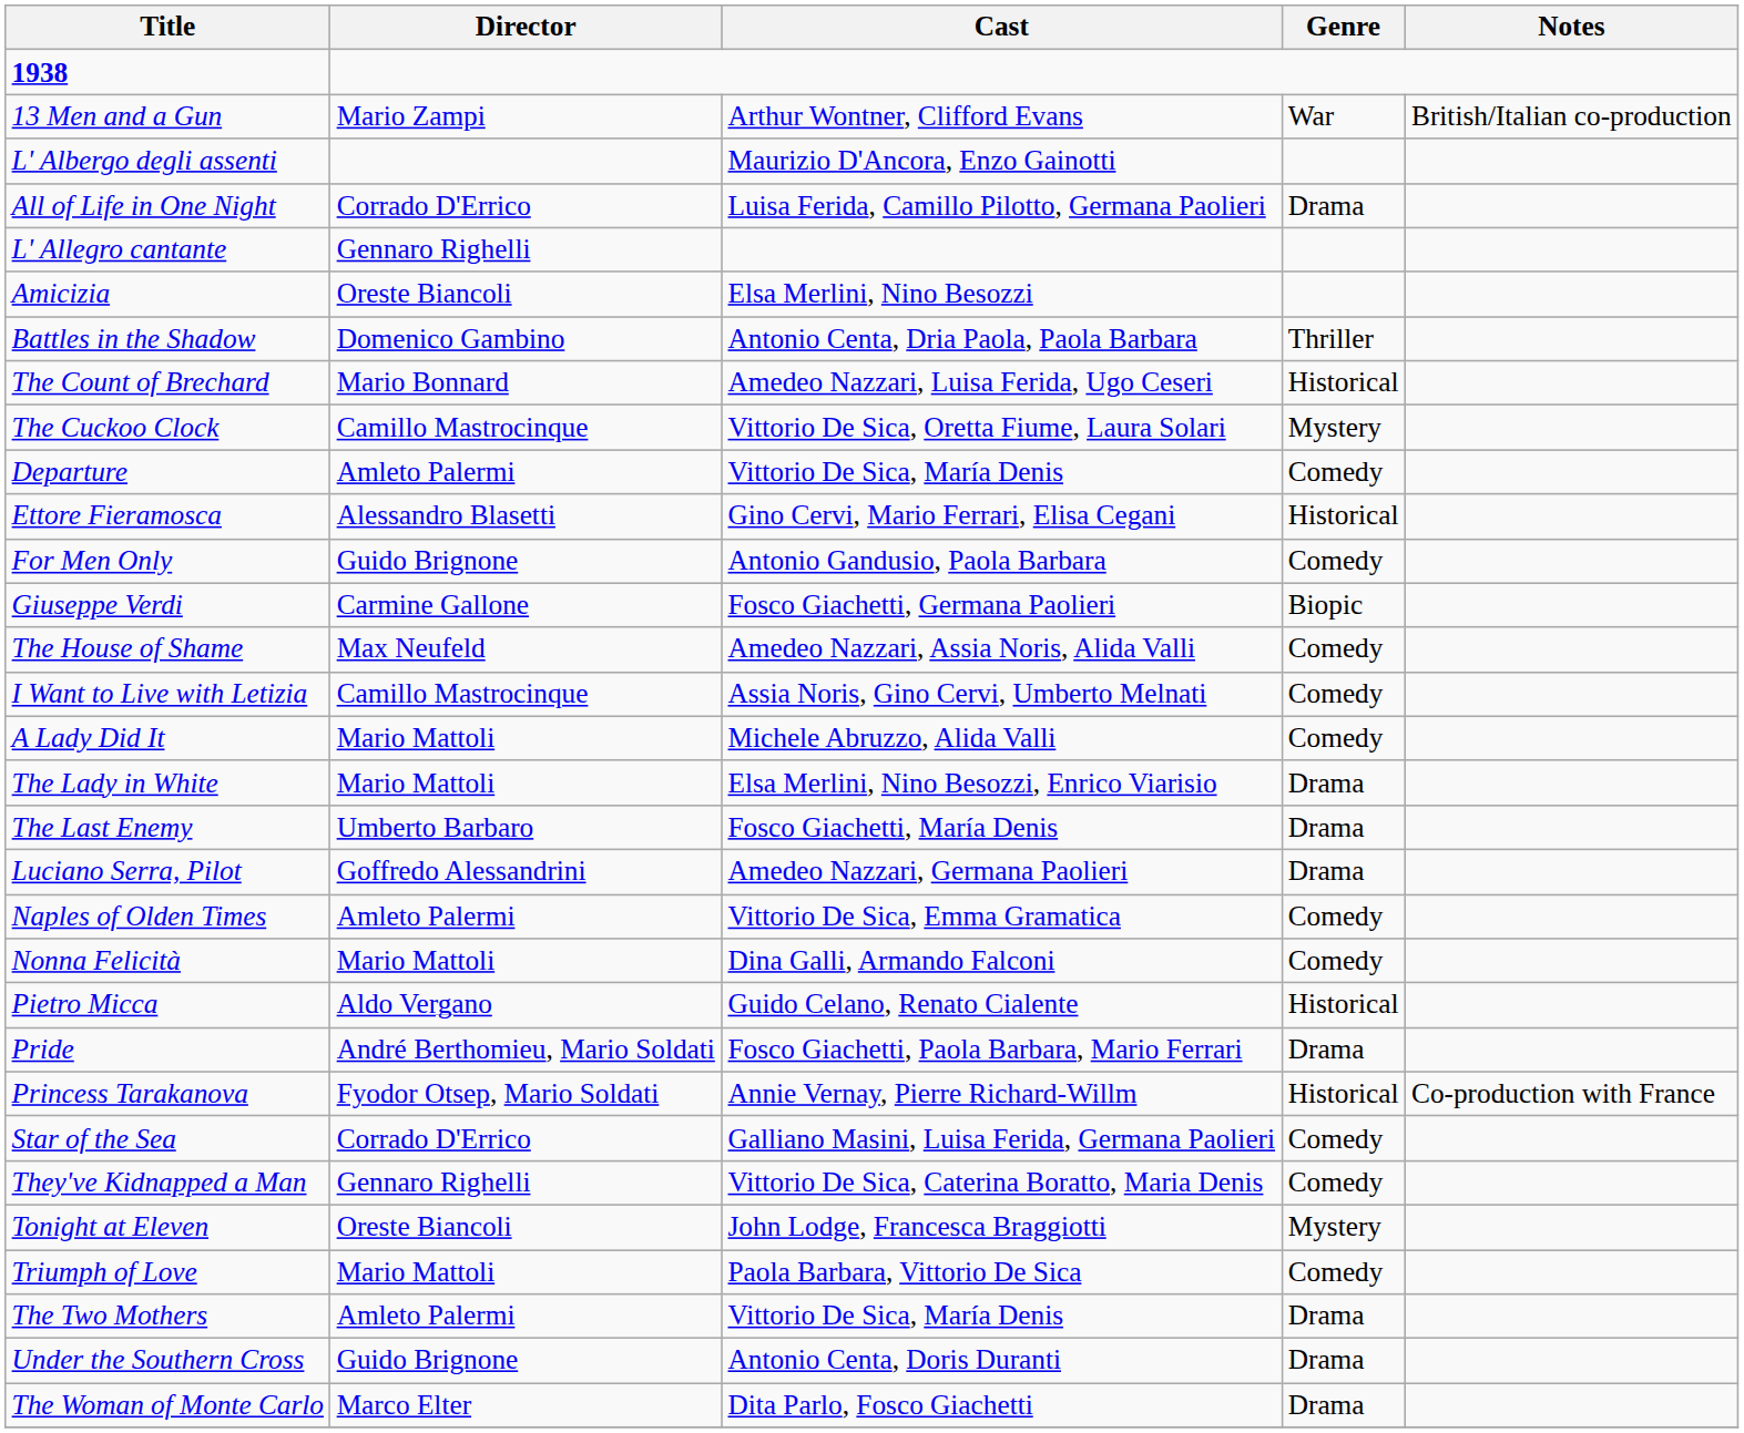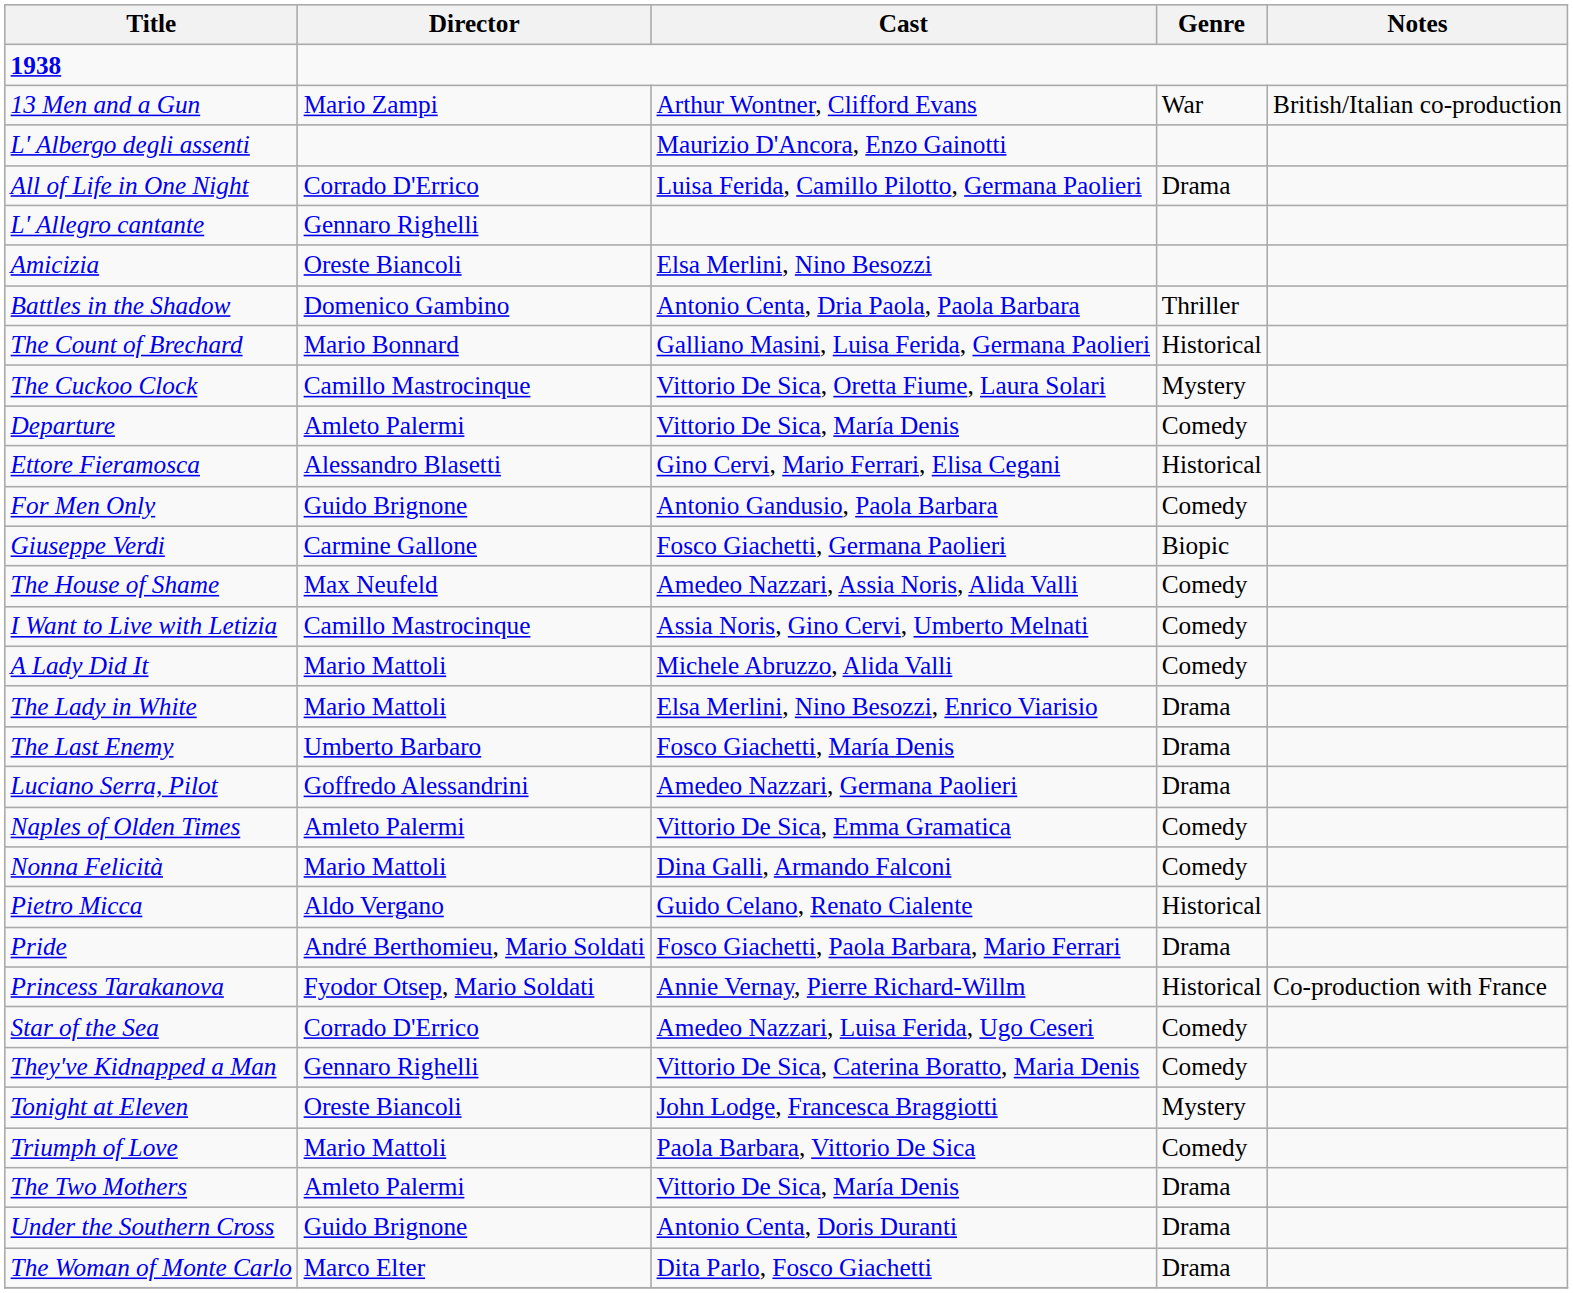 <table class="wikitable">
 <tr>
 <th>Title</th>
 <th>Director</th>
 <th>Cast</th>
 <th>Genre</th>
 <th>Notes</th>
 </tr>
 <tr>
 <td><strong><a href='#'>1938</a></strong></td>
 </tr>
 <tr>
 <td><em><a href='#'>13 Men and a Gun</a></em></td>
 <td><a href='#'>Mario Zampi</a></td>
 <td><a href='#'>Arthur Wontner</a>, <a href='#'>Clifford Evans</a></td>
 <td>War</td>
 <td>British/Italian co-production</td>
 </tr>
 <tr>
 <td><em><a href='#'>L' Albergo degli assenti</a></em></td>
 <td></td>
 <td><a href='#'>Maurizio D'Ancora</a>, <a href='#'>Enzo Gainotti</a></td>
 <td></td>
 <td></td>
 </tr>
 <tr>
 <td><em><a href='#'>All of Life in One Night</a></em></td>
 <td><a href='#'>Corrado D'Errico</a></td>
 <td><a href='#'>Luisa Ferida</a>, <a href='#'>Camillo Pilotto</a>, <a href='#'>Germana Paolieri</a></td>
 <td>Drama</td>
 <td></td>
 </tr>
 <tr>
 <td><em><a href='#'>L' Allegro cantante</a></em></td>
 <td><a href='#'>Gennaro Righelli</a></td>
 <td></td>
 <td></td>
 <td></td>
 </tr>
 <tr>
 <td><em><a href='#'>Amicizia</a></em></td>
 <td><a href='#'>Oreste Biancoli</a></td>
 <td><a href='#'>Elsa Merlini</a>, <a href='#'>Nino Besozzi</a></td>
 <td></td>
 <td></td>
 </tr>
 <tr>
 <td><em><a href='#'>Battles in the Shadow</a></em></td>
 <td><a href='#'>Domenico Gambino</a></td>
 <td><a href='#'>Antonio Centa</a>, <a href='#'>Dria Paola</a>, <a href='#'>Paola Barbara</a></td>
 <td>Thriller</td>
 <td></td>
 </tr>
 <tr>
 <td><em><a href='#'>The Count of Brechard</a></em></td>
 <td><a href='#'>Mario Bonnard</a></td>
-<td><a href='#'>Amedeo Nazzari</a>, <a href='#'>Luisa Ferida</a>, <a href='#'>Ugo Ceseri</a></td>
+<td><a href='#'>Galliano Masini</a>, <a href='#'>Luisa Ferida</a>, <a href='#'>Germana Paolieri</a></td>
 <td>Historical</td>
 <td></td>
 </tr>
 <tr>
 <td><em><a href='#'>The Cuckoo Clock</a></em></td>
 <td><a href='#'>Camillo Mastrocinque</a></td>
 <td><a href='#'>Vittorio De Sica</a>, <a href='#'>Oretta Fiume</a>, <a href='#'>Laura Solari</a></td>
 <td>Mystery</td>
 <td></td>
 </tr>
 <tr>
 <td><em><a href='#'>Departure</a></em></td>
 <td><a href='#'>Amleto Palermi</a></td>
 <td><a href='#'>Vittorio De Sica</a>, <a href='#'>María Denis</a></td>
 <td>Comedy</td>
 <td></td>
 </tr>
 <tr>
 <td><em><a href='#'>Ettore Fieramosca</a></em></td>
 <td><a href='#'>Alessandro Blasetti</a></td>
 <td><a href='#'>Gino Cervi</a>, <a href='#'>Mario Ferrari</a>, <a href='#'>Elisa Cegani</a></td>
 <td>Historical</td>
 <td></td>
 </tr>
 <tr>
 <td><em><a href='#'>For Men Only</a></em></td>
 <td><a href='#'>Guido Brignone</a></td>
 <td><a href='#'>Antonio Gandusio</a>, <a href='#'>Paola Barbara</a></td>
 <td>Comedy</td>
 <td></td>
 </tr>
 <tr>
 <td><em><a href='#'>Giuseppe Verdi</a></em></td>
 <td><a href='#'>Carmine Gallone</a></td>
 <td><a href='#'>Fosco Giachetti</a>, <a href='#'>Germana Paolieri</a></td>
 <td>Biopic</td>
 <td></td>
 </tr>
 <tr>
 <td><em><a href='#'>The House of Shame</a></em></td>
 <td><a href='#'>Max Neufeld</a></td>
 <td><a href='#'>Amedeo Nazzari</a>, <a href='#'>Assia Noris</a>, <a href='#'>Alida Valli</a></td>
 <td>Comedy</td>
 <td></td>
 </tr>
 <tr>
 <td><em><a href='#'>I Want to Live with Letizia</a></em></td>
 <td><a href='#'>Camillo Mastrocinque</a></td>
 <td><a href='#'>Assia Noris</a>, <a href='#'>Gino Cervi</a>, <a href='#'>Umberto Melnati</a></td>
 <td>Comedy</td>
 <td></td>
 </tr>
 <tr>
 <td><em><a href='#'>A Lady Did It</a></em></td>
 <td><a href='#'>Mario Mattoli</a></td>
 <td><a href='#'>Michele Abruzzo</a>, <a href='#'>Alida Valli</a></td>
 <td>Comedy</td>
 <td></td>
 </tr>
 <tr>
 <td><em><a href='#'>The Lady in White</a></em></td>
 <td><a href='#'>Mario Mattoli</a></td>
 <td><a href='#'>Elsa Merlini</a>, <a href='#'>Nino Besozzi</a>, <a href='#'>Enrico Viarisio</a></td>
 <td>Drama</td>
 <td></td>
 </tr>
 <tr>
 <td><em><a href='#'>The Last Enemy</a></em></td>
 <td><a href='#'>Umberto Barbaro</a></td>
 <td><a href='#'>Fosco Giachetti</a>, <a href='#'>María Denis</a></td>
 <td>Drama</td>
 <td></td>
 </tr>
 <tr>
 <td><em><a href='#'>Luciano Serra, Pilot</a></em></td>
 <td><a href='#'>Goffredo Alessandrini</a></td>
 <td><a href='#'>Amedeo Nazzari</a>, <a href='#'>Germana Paolieri</a></td>
 <td>Drama</td>
 <td></td>
 </tr>
 <tr>
 <td><em><a href='#'>Naples of Olden Times</a></em></td>
 <td><a href='#'>Amleto Palermi</a></td>
 <td><a href='#'>Vittorio De Sica</a>, <a href='#'>Emma Gramatica</a></td>
 <td>Comedy</td>
 <td></td>
 </tr>
 <tr>
 <td><em><a href='#'>Nonna Felicità</a></em></td>
 <td><a href='#'>Mario Mattoli</a></td>
 <td><a href='#'>Dina Galli</a>, <a href='#'>Armando Falconi</a></td>
 <td>Comedy</td>
 <td></td>
 </tr>
 <tr>
 <td><em><a href='#'>Pietro Micca</a></em></td>
 <td><a href='#'>Aldo Vergano</a></td>
 <td><a href='#'>Guido Celano</a>, <a href='#'>Renato Cialente</a></td>
 <td>Historical</td>
 <td></td>
 </tr>
 <tr>
 <td><em><a href='#'>Pride</a></em></td>
 <td><a href='#'>André Berthomieu</a>, <a href='#'>Mario Soldati</a></td>
 <td><a href='#'>Fosco Giachetti</a>, <a href='#'>Paola Barbara</a>, <a href='#'>Mario Ferrari</a></td>
 <td>Drama</td>
 <td></td>
 </tr>
 <tr>
 <td><em><a href='#'>Princess Tarakanova</a></em></td>
 <td><a href='#'>Fyodor Otsep</a>, <a href='#'>Mario Soldati</a></td>
 <td><a href='#'>Annie Vernay</a>, <a href='#'>Pierre Richard-Willm</a></td>
 <td>Historical</td>
 <td>Co-production with France</td>
 </tr>
 <tr>
 <td><em><a href='#'>Star of the Sea</a></em></td>
 <td><a href='#'>Corrado D'Errico</a></td>
-<td><a href='#'>Galliano Masini</a>, <a href='#'>Luisa Ferida</a>, <a href='#'>Germana Paolieri</a></td>
+<td><a href='#'>Amedeo Nazzari</a>, <a href='#'>Luisa Ferida</a>, <a href='#'>Ugo Ceseri</a></td>
 <td>Comedy</td>
 <td></td>
 </tr>
 <tr>
 <td><em><a href='#'>They've Kidnapped a Man</a></em></td>
 <td><a href='#'>Gennaro Righelli</a></td>
 <td><a href='#'>Vittorio De Sica</a>, <a href='#'>Caterina Boratto</a>, <a href='#'>Maria Denis</a></td>
 <td>Comedy</td>
 <td></td>
 </tr>
 <tr>
 <td><em><a href='#'>Tonight at Eleven</a></em></td>
 <td><a href='#'>Oreste Biancoli</a></td>
 <td><a href='#'>John Lodge</a>, <a href='#'>Francesca Braggiotti</a></td>
 <td>Mystery</td>
 <td></td>
 </tr>
 <tr>
 <td><em><a href='#'>Triumph of Love</a></em></td>
 <td><a href='#'>Mario Mattoli</a></td>
 <td><a href='#'>Paola Barbara</a>, <a href='#'>Vittorio De Sica</a></td>
 <td>Comedy</td>
 <td></td>
 </tr>
 <tr>
 <td><em><a href='#'>The Two Mothers</a></em></td>
 <td><a href='#'>Amleto Palermi</a></td>
 <td><a href='#'>Vittorio De Sica</a>, <a href='#'>María Denis</a></td>
 <td>Drama</td>
 <td></td>
 </tr>
 <tr>
 <td><em><a href='#'>Under the Southern Cross</a></em></td>
 <td><a href='#'>Guido Brignone</a></td>
 <td><a href='#'>Antonio Centa</a>, <a href='#'>Doris Duranti</a></td>
 <td>Drama</td>
 <td></td>
 </tr>
 <tr>
 <td><em><a href='#'>The Woman of Monte Carlo</a></em></td>
 <td><a href='#'>Marco Elter</a></td>
 <td><a href='#'>Dita Parlo</a>, <a href='#'>Fosco Giachetti</a></td>
 <td>Drama</td>
 <td></td>
 </tr>
 <tr>
 </tr>
 </table>
